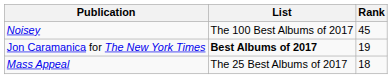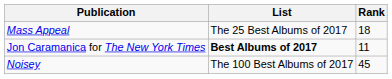 <table class="wikitable sortable">
 <tr>
 <th>Publication</th>
 <th>List</th>
 <th>Rank</th>
 </tr>
 <tr>
+<td><em><a href='#'>Mass Appeal</a></em></td>
+<td>The 25 Best Albums of 2017</td>
+<td>18</td>
+</tr>
+<tr>
+<td><a href='#'>Jon Caramanica</a> for <em><a href='#'>The New York Times</a></em></td>
+<td><strong>Best Albums of 2017</strong></td>
+<td>11</td>
+</tr>
+<tr>
 <td><em><a href='#'>Noisey</a></em></td>
 <td>The 100 Best Albums of 2017</td>
 <td>45</td>
 </tr>
-<tr>
-<td><a href='#'>Jon Caramanica</a> for <em><a href='#'>The New York Times</a></em></td>
-<td><strong>Best Albums of 2017</strong></td>
-<td>19</td>
-</tr>
-<tr>
-<td><em><a href='#'>Mass Appeal</a></em></td>
-<td>The 25 Best Albums of 2017</td>
-<td>18</td>
-</tr>
 </table>
